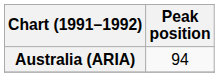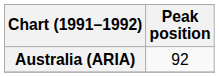 <table class="wikitable sortable plainrowheaders" style="text-align:center">
 <tr>
 <th>Chart (1991–1992)</th>
 <th>Peak<br>position</th>
 </tr>
 <tr>
 <th scope="row">Australia (ARIA)</th>
-<td>94</td>
+<td>92</td>
 </tr>
 <tr>
 </tr>
 <tr>
 </tr>
 <tr>
 </tr>
 <tr>
 </tr>
 <tr>
 </tr>
 <tr>
 </tr>
 <tr>
 </tr>
 </table>
